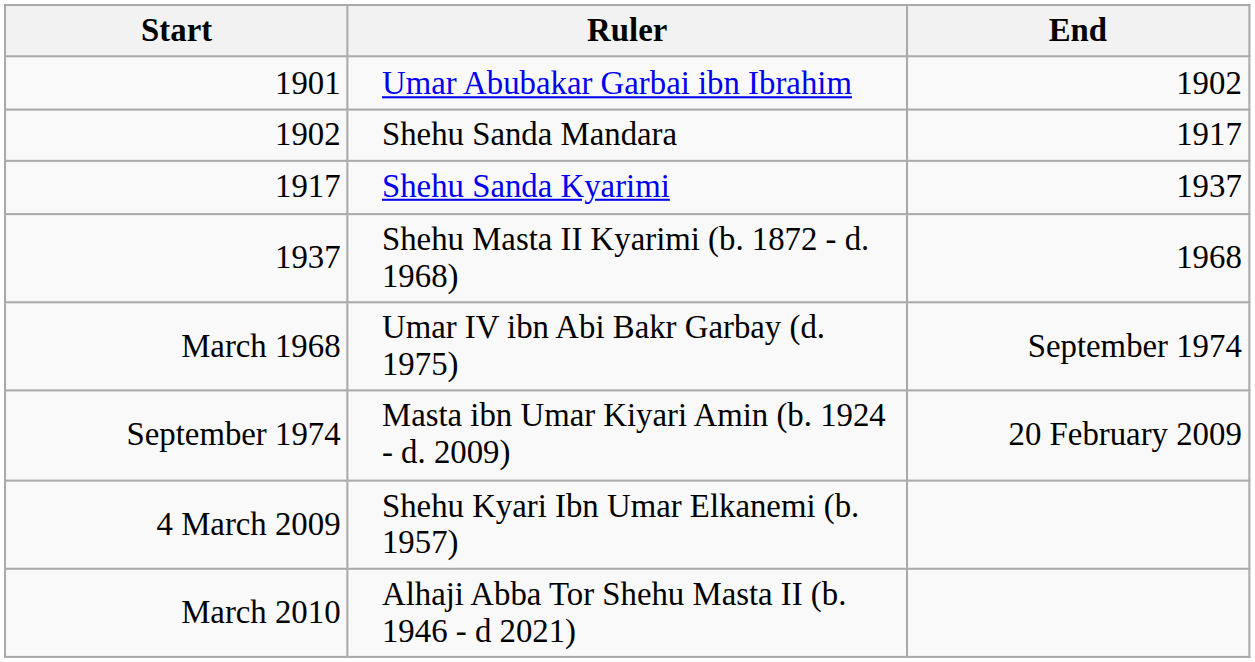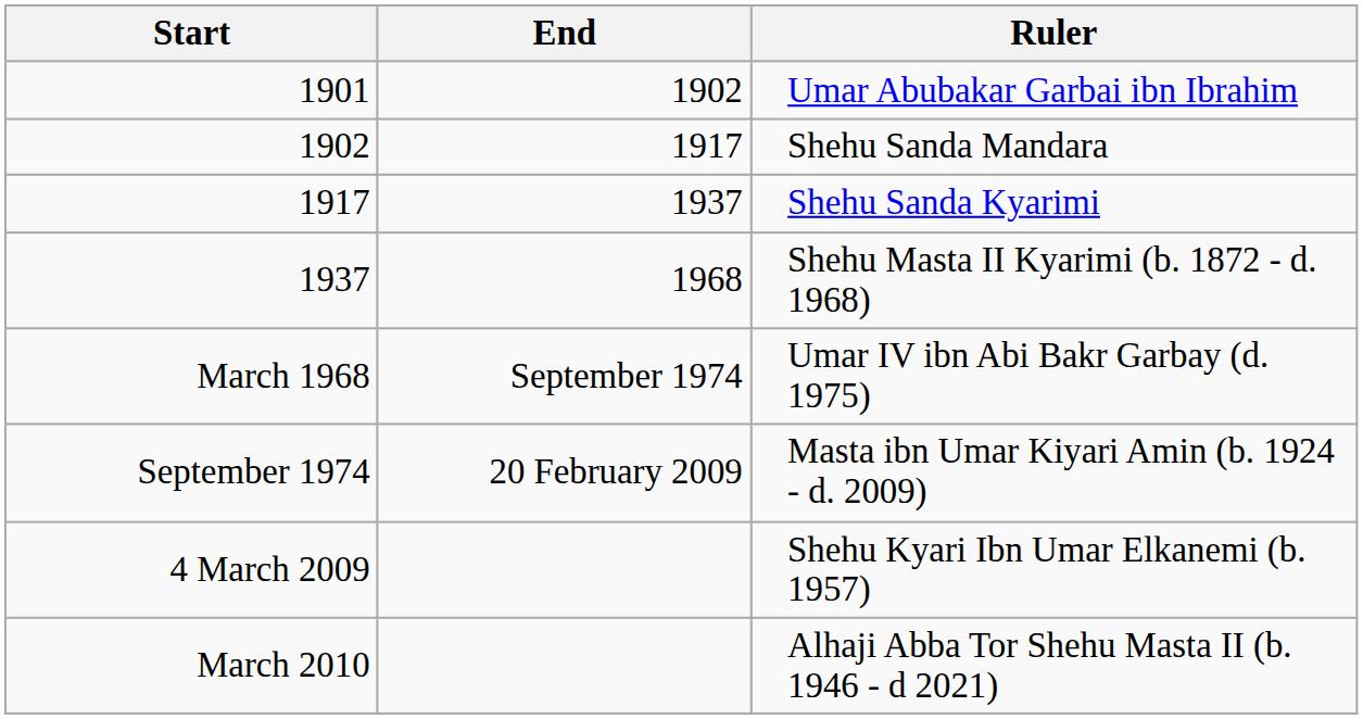 <table class=wikitable style="text-align:right;">
 <tr>
 <th style="width:10em;">Start</th>
+<th style="width:10em;">End</th>
 <th>Ruler</th>
-<th style="width:10em;">End</th>
 </tr>
 <tr>
 <td>1901</td>
+<td>1902</td>
 <td style="text-align:left;padding-left:1em;"><a href='#'>Umar Abubakar Garbai ibn Ibrahim</a></td>
-<td>1902</td>
 </tr>
 <tr>
 <td>1902</td>
+<td>1917</td>
 <td style="text-align:left;padding-left:1em;">Shehu Sanda Mandara</td>
-<td>1917</td>
 </tr>
 <tr>
 <td>1917</td>
+<td>1937</td>
 <td style="text-align:left;padding-left:1em;"><a href='#'>Shehu Sanda Kyarimi</a></td>
-<td>1937</td>
 </tr>
 <tr>
 <td>1937</td>
+<td>1968</td>
 <td style="text-align:left;padding-left:1em;">Shehu Masta II Kyarimi (b. 1872 - d. 1968)</td>
-<td>1968</td>
 </tr>
 <tr>
 <td>March 1968</td>
+<td>September 1974</td>
 <td style="text-align:left;padding-left:1em;">Umar IV ibn Abi Bakr Garbay  (d. 1975)</td>
-<td>September 1974</td>
 </tr>
 <tr>
 <td>September 1974</td>
+<td>20 February 2009</td>
 <td style="text-align:left;padding-left:1em;">Masta ibn Umar Kiyari Amin (b. 1924 - d. 2009)</td>
-<td>20 February 2009</td>
 </tr>
 <tr>
 <td>4 March 2009</td>
+<td></td>
 <td style="text-align:left;padding-left:1em;">Shehu Kyari Ibn Umar Elkanemi (b. 1957)</td>
-<td></td>
 </tr>
 <tr>
 <td>March 2010</td>
+<td></td>
 <td style="text-align:left;padding-left:1em;">Alhaji Abba Tor Shehu Masta II (b. 1946 - d 2021)</td>
-<td></td>
 </tr>
 </table>
